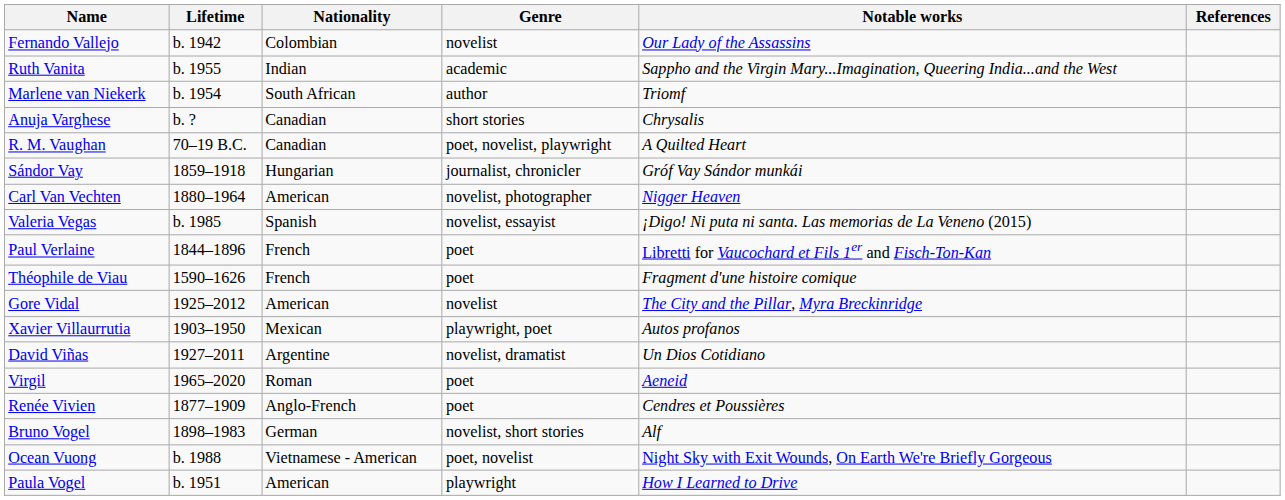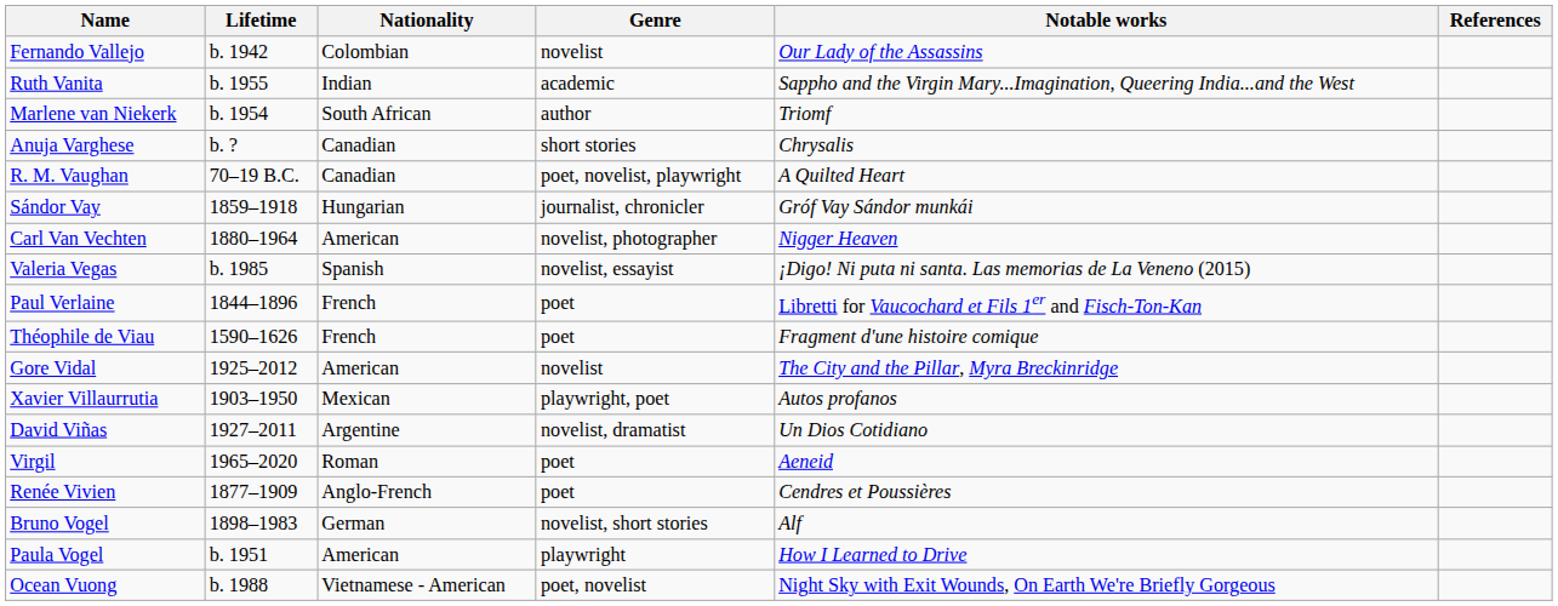 <table class="wikitable" style="width:100%;">
 <tr>
 <th>Name</th>
 <th>Lifetime</th>
 <th>Nationality</th>
 <th>Genre</th>
 <th>Notable works</th>
 <th>References</th>
 </tr>
 <tr>
 <td><a href='#'>Fernando Vallejo</a></td>
 <td>b. 1942</td>
 <td>Colombian</td>
 <td>novelist</td>
 <td><em><a href='#'>Our Lady of the Assassins</a></em></td>
 <td></td>
 </tr>
 <tr>
 <td><a href='#'>Ruth Vanita</a></td>
 <td>b. 1955</td>
 <td>Indian</td>
 <td>academic</td>
 <td><em>Sappho and the Virgin Mary...Imagination</em>, <em>Queering India...and the West</em></td>
 <td></td>
 </tr>
 <tr>
 <td><a href='#'>Marlene van Niekerk</a></td>
 <td>b. 1954</td>
 <td>South African</td>
 <td>author</td>
 <td><em>Triomf</em></td>
 <td></td>
 </tr>
 <tr>
 <td><a href='#'>Anuja Varghese</a></td>
 <td>b. ?</td>
 <td>Canadian</td>
 <td>short stories</td>
 <td><em>Chrysalis</em></td>
 <td></td>
 </tr>
 <tr>
 <td><a href='#'>R. M. Vaughan</a></td>
 <td>70–19 B.C.</td>
 <td>Canadian</td>
 <td>poet, novelist, playwright</td>
 <td><em>A Quilted Heart</em></td>
 <td></td>
 </tr>
 <tr>
 <td><a href='#'>Sándor Vay</a></td>
 <td>1859–1918</td>
 <td>Hungarian</td>
 <td>journalist, chronicler</td>
 <td><em>Gróf Vay Sándor munkái</em></td>
 <td></td>
 </tr>
 <tr>
 <td><a href='#'>Carl Van Vechten</a></td>
 <td>1880–1964</td>
 <td>American</td>
 <td>novelist, photographer</td>
 <td><em><a href='#'>Nigger Heaven</a></em></td>
 <td></td>
 </tr>
 <tr>
 <td><a href='#'>Valeria Vegas</a></td>
 <td>b. 1985</td>
 <td>Spanish</td>
 <td>novelist, essayist</td>
 <td><em>¡Digo! Ni puta ni santa. Las memorias de La Veneno</em> (2015)</td>
 <td></td>
 </tr>
 <tr>
 <td><a href='#'>Paul Verlaine</a></td>
 <td>1844–1896</td>
 <td>French</td>
 <td>poet</td>
 <td><a href='#'>Libretti</a> for <em><a href='#'>Vaucochard et Fils 1<sup>er</sup></a></em> and <em><a href='#'>Fisch-Ton-Kan</a></em></td>
 <td></td>
 </tr>
 <tr>
 <td><a href='#'>Théophile de Viau</a></td>
 <td>1590–1626</td>
 <td>French</td>
 <td>poet</td>
 <td><em>Fragment d'une histoire comique</em></td>
 <td></td>
 </tr>
 <tr>
 <td><a href='#'>Gore Vidal</a></td>
 <td>1925–2012</td>
 <td>American</td>
 <td>novelist</td>
 <td><em><a href='#'>The City and the Pillar</a></em>, <em><a href='#'>Myra Breckinridge</a></em></td>
 <td></td>
 </tr>
 <tr>
 <td><a href='#'>Xavier Villaurrutia</a></td>
 <td>1903–1950</td>
 <td>Mexican</td>
 <td>playwright, poet</td>
 <td><em>Autos profanos</em></td>
 <td></td>
 </tr>
 <tr>
 <td><a href='#'>David Viñas</a></td>
 <td>1927–2011</td>
 <td>Argentine</td>
 <td>novelist, dramatist</td>
 <td><em>Un Dios Cotidiano</em></td>
 <td></td>
 </tr>
 <tr>
 <td><a href='#'>Virgil</a></td>
 <td>1965–2020</td>
 <td>Roman</td>
 <td>poet</td>
 <td><em><a href='#'>Aeneid</a></em></td>
 <td></td>
 </tr>
 <tr>
 <td><a href='#'>Renée Vivien</a></td>
 <td>1877–1909</td>
 <td>Anglo-French</td>
 <td>poet</td>
 <td><em>Cendres et Poussières</em></td>
 <td></td>
 </tr>
 <tr>
 <td><a href='#'>Bruno Vogel</a></td>
 <td>1898–1983</td>
 <td>German</td>
 <td>novelist, short stories</td>
 <td><em>Alf</em></td>
 <td></td>
 </tr>
 <tr>
+<td><a href='#'>Paula Vogel</a></td>
+<td>b. 1951</td>
+<td>American</td>
+<td>playwright</td>
+<td><em><a href='#'>How I Learned to Drive</a></em></td>
+<td></td>
+</tr>
+<tr>
 <td><a href='#'>Ocean Vuong</a></td>
 <td>b. 1988</td>
 <td>Vietnamese - American</td>
 <td>poet, novelist</td>
 <td><a href='#'>Night Sky with Exit Wounds</a>, <a href='#'>On Earth We're Briefly Gorgeous</a></td>
 <td></td>
 </tr>
-<tr>
-<td><a href='#'>Paula Vogel</a></td>
-<td>b. 1951</td>
-<td>American</td>
-<td>playwright</td>
-<td><em><a href='#'>How I Learned to Drive</a></em></td>
-<td></td>
-</tr>
 </table>
